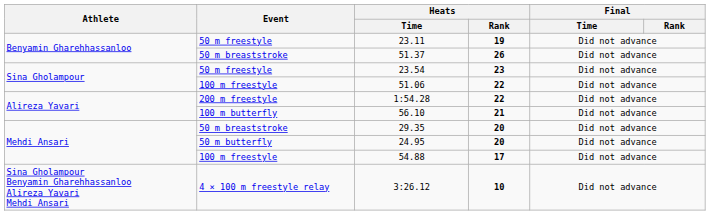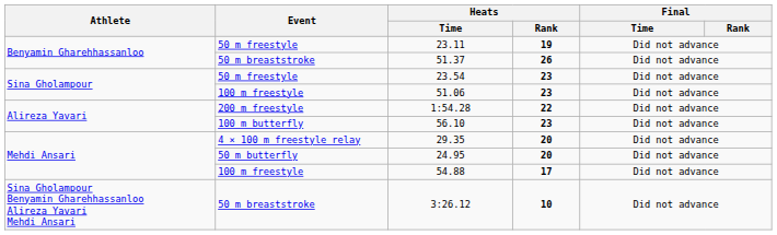 <table class="wikitable" width="75%" style="text-align:center; font-size:90%">
 <tr>
 <th rowspan="2" width="22%">Athlete</th>
 <th rowspan="2" width="18%">Event</th>
 <th colspan="2" width="20%">Heats</th>
 <th colspan="2" width="20%">Final</th>
 </tr>
 <tr>
 <th width="13%">Time</th>
 <th>Rank</th>
 <th width="13%">Time</th>
 <th>Rank</th>
 </tr>
 <tr>
 <td rowspan="2" align=left><a href='#'>Benyamin Gharehhassanloo</a></td>
 <td align=left><a href='#'>50 m freestyle</a></td>
 <td>23.11</td>
 <td><strong>19</strong></td>
 <td colspan=2>Did not advance</td>
 </tr>
 <tr>
 <td align=left><a href='#'>50 m breaststroke</a></td>
 <td>51.37</td>
 <td><strong>26</strong></td>
 <td colspan=2>Did not advance</td>
 </tr>
 <tr>
 <td rowspan="2" align=left><a href='#'>Sina Gholampour</a></td>
 <td align=left><a href='#'>50 m freestyle</a></td>
 <td>23.54</td>
 <td><strong>23</strong></td>
 <td colspan=2>Did not advance</td>
 </tr>
 <tr>
 <td align=left><a href='#'>100 m freestyle</a></td>
 <td>51.06</td>
-<td><strong>22</strong></td>
+<td><strong>23</strong></td>
 <td colspan=2>Did not advance</td>
 </tr>
 <tr>
 <td rowspan="2" align=left><a href='#'>Alireza Yavari</a></td>
 <td align=left><a href='#'>200 m freestyle</a></td>
 <td>1:54.28</td>
 <td><strong>22</strong></td>
 <td colspan=2>Did not advance</td>
 </tr>
 <tr>
 <td align=left><a href='#'>100 m butterfly</a></td>
 <td>56.10</td>
-<td><strong>21</strong></td>
+<td><strong>23</strong></td>
 <td colspan=2>Did not advance</td>
 </tr>
 <tr>
 <td rowspan="3" align=left><a href='#'>Mehdi Ansari</a></td>
-<td align=left><a href='#'>50 m breaststroke</a></td>
+<td align=left><a href='#'>4 × 100 m freestyle relay</a></td>
 <td>29.35</td>
 <td><strong>20</strong></td>
 <td colspan=2>Did not advance</td>
 </tr>
 <tr>
 <td align=left><a href='#'>50 m butterfly</a></td>
 <td>24.95</td>
 <td><strong>20</strong></td>
 <td colspan=2>Did not advance</td>
 </tr>
 <tr>
 <td align=left><a href='#'>100 m freestyle</a></td>
 <td>54.88</td>
 <td><strong>17</strong></td>
 <td colspan=2>Did not advance</td>
 </tr>
 <tr>
 <td align=left><a href='#'>Sina Gholampour</a><br><a href='#'>Benyamin Gharehhassanloo</a><br><a href='#'>Alireza Yavari</a><br><a href='#'>Mehdi Ansari</a></td>
-<td align=left><a href='#'>4 × 100 m freestyle relay</a></td>
+<td align=left><a href='#'>50 m breaststroke</a></td>
 <td>3:26.12</td>
 <td><strong>10</strong></td>
 <td colspan=2>Did not advance</td>
 </tr>
 </table>
